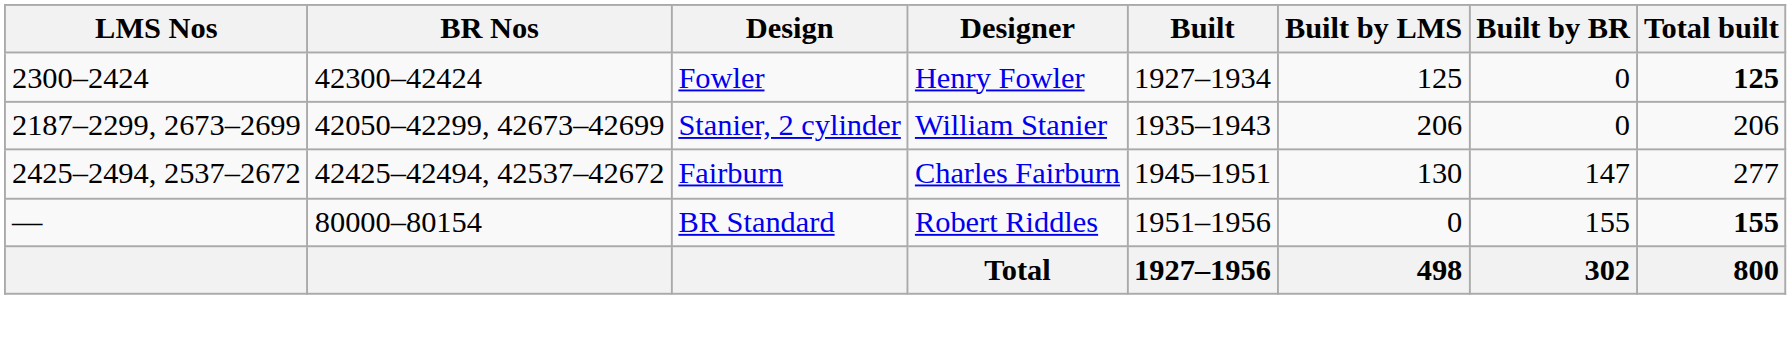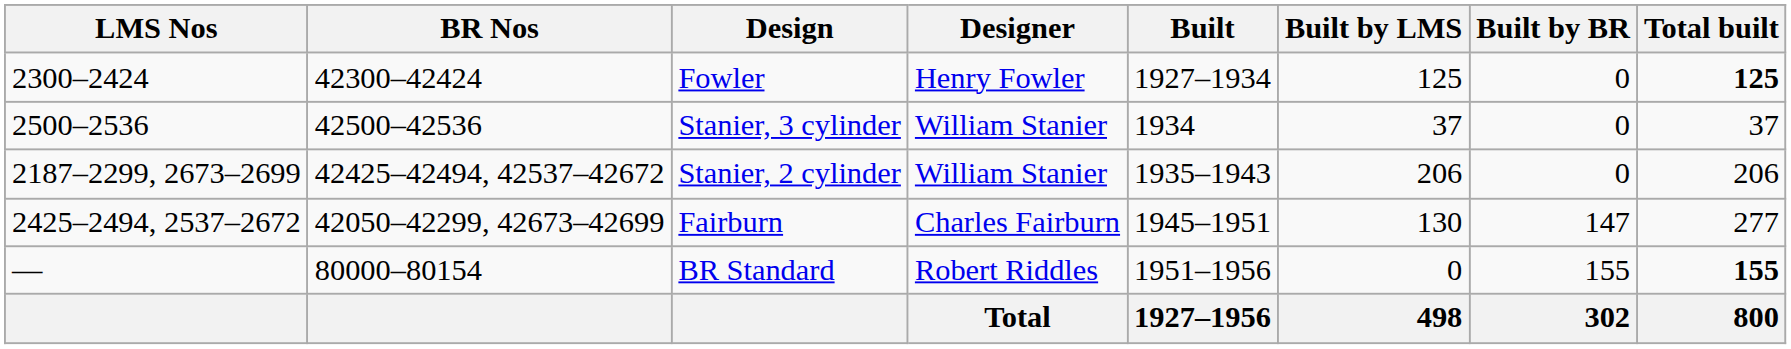 <table class="wikitable sortable">
 <tr>
 <th>LMS Nos</th>
 <th>BR Nos</th>
 <th>Design</th>
 <th>Designer</th>
 <th>Built</th>
 <th>Built by LMS</th>
 <th>Built by BR</th>
 <th>Total built</th>
 </tr>
 <tr>
 <td>2300–2424</td>
 <td>42300–42424</td>
 <td><a href='#'>Fowler</a></td>
 <td><a href='#'>Henry Fowler</a></td>
 <td>1927–1934</td>
 <td align=right>125</td>
 <td align=right>0</td>
 <td align=right><strong>125</strong></td>
 </tr>
 <tr>
+<td>2500–2536</td>
+<td>42500–42536</td>
+<td><a href='#'>Stanier, 3 cylinder</a></td>
+<td><a href='#'>William Stanier</a></td>
+<td>1934</td>
+<td align=right>37</td>
+<td align=right>0</td>
+<td align=right>37</td>
+</tr>
+<tr>
 <td>2187–2299, 2673–2699</td>
-<td>42050–42299, 42673–42699</td>
+<td>42425–42494, 42537–42672</td>
 <td><a href='#'>Stanier, 2 cylinder</a></td>
 <td><a href='#'>William Stanier</a></td>
 <td>1935–1943</td>
 <td align=right>206</td>
 <td align=right>0</td>
 <td align=right>206</td>
 </tr>
 <tr>
 <td>2425–2494, 2537–2672</td>
-<td>42425–42494, 42537–42672</td>
+<td>42050–42299, 42673–42699</td>
 <td><a href='#'>Fairburn</a></td>
 <td><a href='#'>Charles Fairburn</a></td>
 <td>1945–1951</td>
 <td align=right>130</td>
 <td align=right>147</td>
 <td align=right>277</td>
 </tr>
 <tr>
 <td>—</td>
 <td>80000–80154</td>
 <td><a href='#'>BR Standard</a></td>
 <td><a href='#'>Robert Riddles</a></td>
 <td>1951–1956</td>
 <td align=right>0</td>
 <td align=right>155</td>
 <td align=right><strong>155</strong></td>
 </tr>
 <tr class="sortbottom">
 <th></th>
 <th></th>
 <th></th>
 <th>Total</th>
 <th>1927–1956</th>
 <th style=text-align:right>498</th>
 <th style=text-align:right>302</th>
 <th style=text-align:right>800</th>
 </tr>
 </table>
